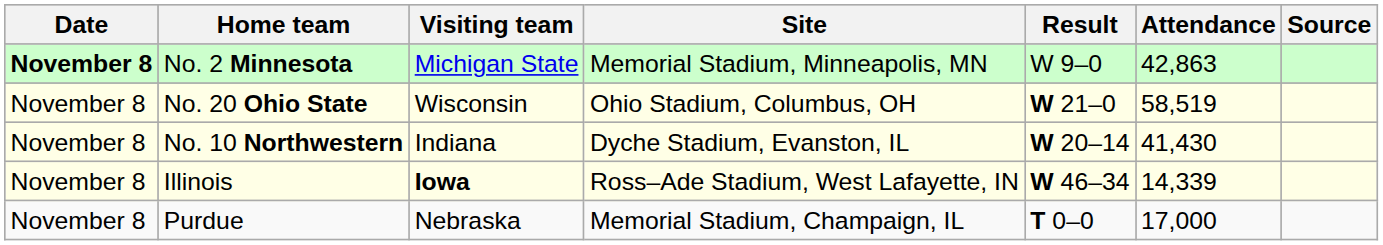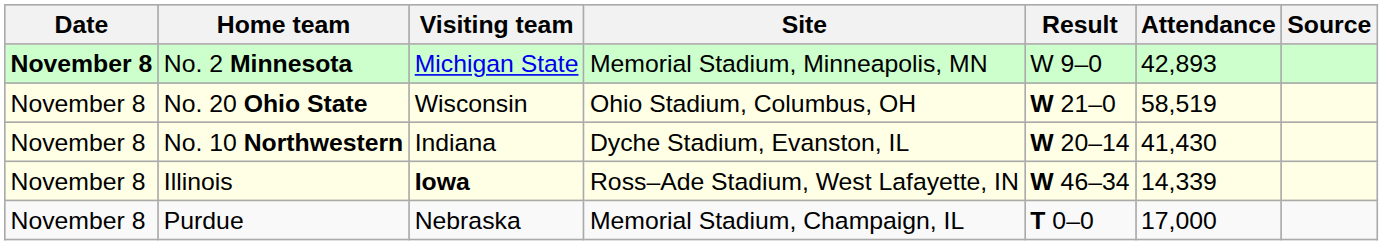 <table class="wikitable" style="font-size:95%;">
 <tr>
 <th>Date</th>
 <th>Home team</th>
 <th>Visiting team</th>
 <th>Site</th>
 <th>Result</th>
 <th>Attendance</th>
 <th class="unsortable">Source</th>
 </tr>
 <tr bgcolor=ccffcc>
 <td><strong>November 8</strong></td>
 <td>No. 2 <strong>Minnesota</strong></td>
 <td><a href='#'>Michigan State</a></td>
 <td>Memorial Stadium, Minneapolis, MN</td>
 <td>W 9–0</td>
-<td>42,863</td>
+<td>42,893</td>
 <td></td>
 </tr>
 <tr bgcolor=ffffe6>
 <td>November 8</td>
 <td>No. 20 <strong>Ohio State</strong></td>
 <td>Wisconsin</td>
 <td>Ohio Stadium, Columbus, OH</td>
 <td><strong>W</strong> 21–0</td>
 <td>58,519</td>
 <td></td>
 </tr>
 <tr bgcolor=ffffe6>
 <td>November 8</td>
 <td>No. 10 <strong>Northwestern</strong></td>
 <td>Indiana</td>
 <td>Dyche Stadium, Evanston, IL</td>
 <td><strong>W</strong> 20–14</td>
 <td>41,430</td>
 <td></td>
 </tr>
 <tr bgcolor=ffffe6>
 <td>November 8</td>
 <td>Illinois</td>
 <td><strong>Iowa</strong></td>
 <td>Ross–Ade Stadium, West Lafayette, IN</td>
 <td><strong>W</strong> 46–34</td>
 <td>14,339</td>
 <td></td>
 </tr>
 <tr>
 <td>November 8</td>
 <td>Purdue</td>
 <td>Nebraska</td>
 <td>Memorial Stadium, Champaign, IL</td>
 <td><strong>T</strong> 0–0</td>
 <td>17,000</td>
 <td></td>
 </tr>
 </table>
